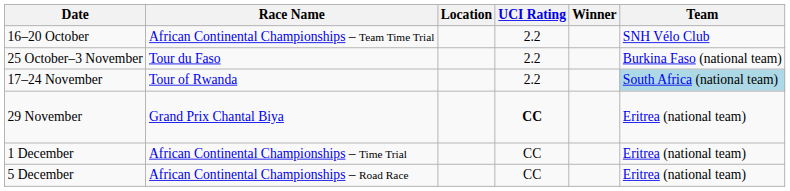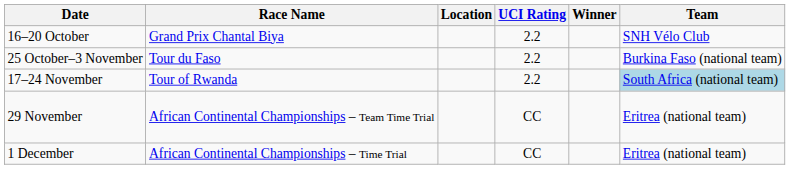 <table class="wikitable sortable">
 <tr>
 <th>Date</th>
 <th>Race Name</th>
 <th>Location</th>
 <th><a href='#'>UCI Rating</a></th>
 <th>Winner</th>
 <th>Team</th>
 </tr>
 <tr>
 <td>16–20 October</td>
-<td><a href='#'>African Continental Championships</a> – <small>Team Time Trial</small></td>
+<td><a href='#'>Grand Prix Chantal Biya</a></td>
 <td></td>
 <td align=center>2.2</td>
 <td></td>
 <td><a href='#'>SNH Vélo Club</a></td>
 </tr>
 <tr>
 <td>25 October–3 November</td>
 <td><a href='#'>Tour du Faso</a></td>
 <td></td>
 <td align=center>2.2</td>
 <td></td>
 <td><a href='#'>Burkina Faso</a> (national team)</td>
 </tr>
 <tr>
 <td>17–24 November</td>
 <td><a href='#'>Tour of Rwanda</a></td>
 <td></td>
 <td align=center>2.2</td>
 <td></td>
 <td style="background: lightblue;"><a href='#'>South Africa</a> (national team)</td>
 </tr>
 <tr>
 <td>29 November</td>
-<td><a href='#'>Grand Prix Chantal Biya</a></td>
+<td><a href='#'>African Continental Championships</a> – <small>Team Time Trial</small></td>
 <td></td>
-<td align=center><strong>CC</strong></td>
+<td align=center>CC</td>
 <td><br><br><br></td>
 <td><a href='#'>Eritrea</a> (national team)</td>
 </tr>
 <tr>
 <td>1 December</td>
 <td><a href='#'>African Continental Championships</a> – <small>Time Trial</small></td>
 <td></td>
 <td align=center>CC</td>
 <td></td>
 <td><a href='#'>Eritrea</a> (national team)</td>
 </tr>
-<tr>
-<td>5 December</td>
-<td><a href='#'>African Continental Championships</a> – <small>Road Race</small></td>
-<td></td>
-<td align=center>CC</td>
-<td></td>
-<td><a href='#'>Eritrea</a> (national team)</td>
-</tr>
 </table>
